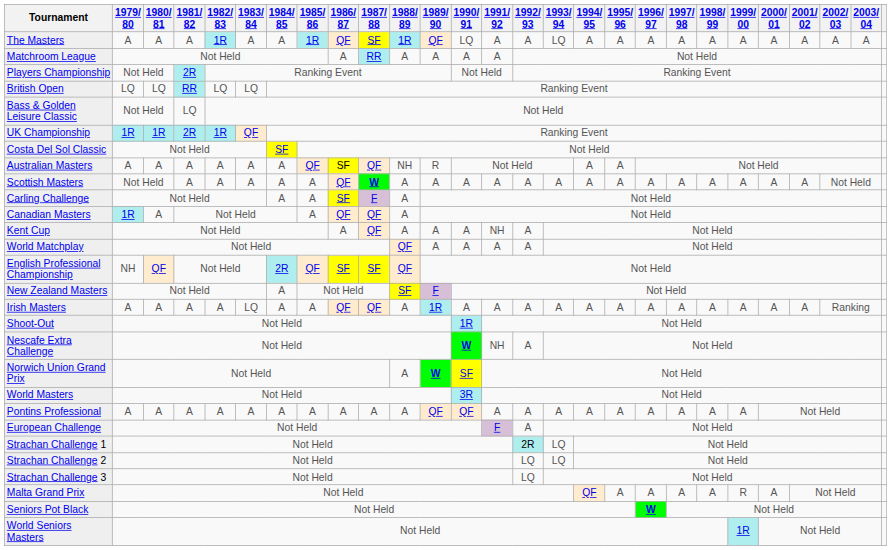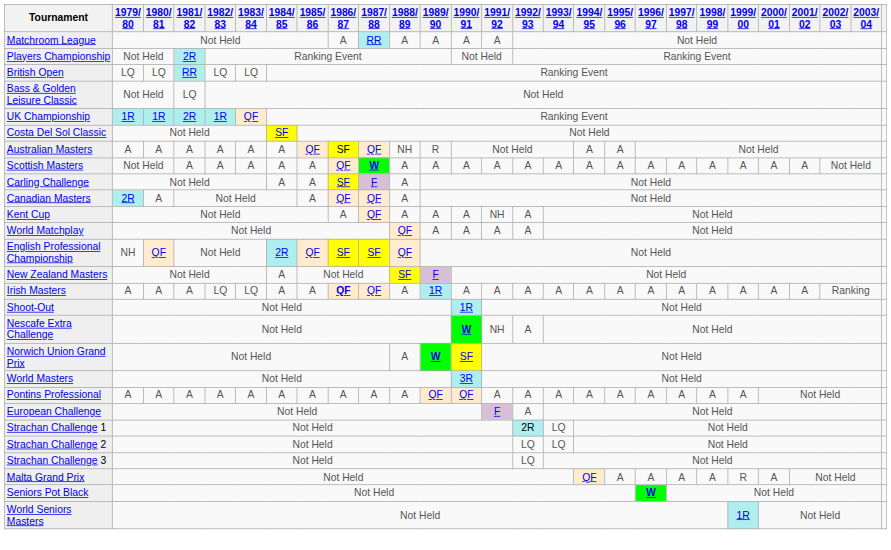 <table class="wikitable" style="font-size:85%">
 <tr>
 <th width=190>Tournament</th>
 <th><a href='#'>1979/<br>80</a></th>
 <th><a href='#'>1980/<br>81</a></th>
 <th><a href='#'>1981/<br>82</a></th>
 <th><a href='#'>1982/<br>83</a></th>
 <th><a href='#'>1983/<br>84</a></th>
 <th><a href='#'>1984/<br>85</a></th>
 <th><a href='#'>1985/<br>86</a></th>
 <th><a href='#'>1986/<br>87</a></th>
 <th><a href='#'>1987/<br>88</a></th>
 <th><a href='#'>1988/<br>89</a></th>
 <th><a href='#'>1989/<br>90</a></th>
 <th><a href='#'>1990/<br>91</a></th>
 <th><a href='#'>1991/<br>92</a></th>
 <th><a href='#'>1992/<br>93</a></th>
 <th><a href='#'>1993/<br>94</a></th>
 <th><a href='#'>1994/<br>95</a></th>
 <th><a href='#'>1995/<br>96</a></th>
 <th><a href='#'>1996/<br>97</a></th>
 <th><a href='#'>1997/<br>98</a></th>
 <th><a href='#'>1998/<br>99</a></th>
 <th><a href='#'>1999/<br>00</a></th>
 <th><a href='#'>2000/<br>01</a></th>
 <th><a href='#'>2001/<br>02</a></th>
 <th><a href='#'>2002/<br>03</a></th>
 <th><a href='#'>2003/<br>04</a></th>
 <th></th>
-</tr>
-<tr>
-<td style="background:#EFEFEF;"><a href='#'>The Masters</a></td>
-<td style="text-align:center; color:#555555;">A</td>
-<td style="text-align:center; color:#555555;">A</td>
-<td style="text-align:center; color:#555555;">A</td>
-<td style="text-align:center; background:#afeeee;"><a href='#'>1R</a></td>
-<td style="text-align:center; color:#555555;">A</td>
-<td style="text-align:center; color:#555555;">A</td>
-<td style="text-align:center; background:#afeeee;"><a href='#'>1R</a></td>
-<td style="text-align:center; background:#ffebcd;"><a href='#'>QF</a></td>
-<td style="text-align:center; background:yellow;"><a href='#'>SF</a></td>
-<td style="text-align:center; background:#afeeee;"><a href='#'>1R</a></td>
-<td style="text-align:center; background:#ffebcd;"><a href='#'>QF</a></td>
-<td style="text-align:center; color:#555555;">LQ</td>
-<td style="text-align:center; color:#555555;">A</td>
-<td style="text-align:center; color:#555555;">A</td>
-<td style="text-align:center; color:#555555;">LQ</td>
-<td style="text-align:center; color:#555555;">A</td>
-<td style="text-align:center; color:#555555;">A</td>
-<td style="text-align:center; color:#555555;">A</td>
-<td style="text-align:center; color:#555555;">A</td>
-<td style="text-align:center; color:#555555;">A</td>
-<td style="text-align:center; color:#555555;">A</td>
-<td style="text-align:center; color:#555555;">A</td>
-<td style="text-align:center; color:#555555;">A</td>
-<td style="text-align:center; color:#555555;">A</td>
-<td style="text-align:center; color:#555555;">A</td>
-<td></td>
 </tr>
 <tr>
 <td style="background:#EFEFEF;"><a href='#'>Matchroom League</a></td>
 <td colspan="7" style="text-align:center; color:#555555;">Not Held</td>
 <td style="text-align:center; color:#555555;">A</td>
 <td style="text-align:center; background:#afeeee;"><a href='#'>RR</a></td>
 <td style="text-align:center; color:#555555;">A</td>
 <td style="text-align:center; color:#555555;">A</td>
 <td style="text-align:center; color:#555555;">A</td>
 <td style="text-align:center; color:#555555;">A</td>
 <td colspan="12" style="text-align:center; color:#555555;">Not Held</td>
 <td></td>
 </tr>
 <tr>
 <td style="background:#EFEFEF;"><a href='#'>Players Championship</a></td>
 <td align="center" colspan="2" style="color:#555555;">Not Held</td>
 <td align="center" style="background:#afeeee;"><a href='#'>2R</a></td>
 <td align="center" colspan="8" style="color:#555555;">Ranking Event</td>
 <td align="center" colspan="2" style="color:#555555;">Not Held</td>
 <td align="center" colspan="12" style="color:#555555;">Ranking Event</td>
 <td></td>
 </tr>
 <tr>
 <td style="background:#EFEFEF;"><a href='#'>British Open</a></td>
 <td style="text-align:center; color:#555555;">LQ</td>
 <td style="text-align:center; color:#555555;">LQ</td>
 <td style="text-align:center; background:#afeeee;"><a href='#'>RR</a></td>
 <td style="text-align:center; color:#555555;">LQ</td>
 <td style="text-align:center; color:#555555;">LQ</td>
 <td style="text-align:center; color:#555555;" colspan="20">Ranking Event</td>
 <td></td>
 </tr>
 <tr>
 <td style="background:#EFEFEF;"><a href='#'>Bass & Golden Leisure Classic</a></td>
 <td align="center" colspan="2" style="color:#555555;">Not Held</td>
 <td style="text-align:center; color:#555555;">LQ</td>
 <td style="text-align:center; color:#555555;" colspan="22">Not Held</td>
 <td></td>
 </tr>
 <tr>
 <td style="background:#EFEFEF;"><a href='#'>UK Championship</a></td>
 <td style="text-align:center; background:#afeeee;"><a href='#'>1R</a></td>
 <td style="text-align:center; background:#afeeee;"><a href='#'>1R</a></td>
 <td style="text-align:center; background:#afeeee;"><a href='#'>2R</a></td>
 <td style="text-align:center; background:#afeeee;"><a href='#'>1R</a></td>
 <td style="text-align:center; background:#ffebcd;"><a href='#'>QF</a></td>
 <td style="text-align:center; color:#555555;" colspan="20">Ranking Event</td>
 <td></td>
 </tr>
 <tr>
 <td style="background:#EFEFEF;"><a href='#'>Costa Del Sol Classic</a></td>
 <td align="center" colspan="5" style="color:#555555;">Not Held</td>
 <td style="text-align:center; background:yellow;"><a href='#'>SF</a></td>
 <td style="text-align:center; color:#555555;" colspan="19">Not Held</td>
 <td></td>
 </tr>
 <tr>
 <td style="background:#EFEFEF;"><a href='#'>Australian Masters</a></td>
 <td align="center" style="color:#555555;">A</td>
 <td align="center" style="color:#555555;">A</td>
 <td align="center" style="color:#555555;">A</td>
 <td align="center" style="color:#555555;">A</td>
 <td align="center" style="color:#555555;">A</td>
 <td align="center" style="color:#555555;">A</td>
 <td style="text-align:center; background:#ffebcd;"><a href='#'>QF</a></td>
 <td style="text-align:center; background:yellow;">SF</td>
 <td style="text-align:center; background:#ffebcd;"><a href='#'>QF</a></td>
 <td align="center" style="color:#555555;">NH</td>
 <td align="center" style="color:#555555;">R</td>
 <td style="text-align:center; color:#555555;" colspan="4">Not Held</td>
 <td align="center" style="color:#555555;">A</td>
 <td align="center" style="color:#555555;">A</td>
 <td style="text-align:center; color:#555555;" colspan="8">Not Held</td>
 <td></td>
 </tr>
 <tr>
 <td style="background:#EFEFEF;"><a href='#'>Scottish Masters</a></td>
 <td align="center" colspan="2" style="color:#555555;">Not Held</td>
 <td style="text-align:center; color:#555555;">A</td>
 <td style="text-align:center; color:#555555;">A</td>
 <td style="text-align:center; color:#555555;">A</td>
 <td style="text-align:center; color:#555555;">A</td>
 <td style="text-align:center; color:#555555;">A</td>
 <td align="center" style="background:#ffebcd;"><a href='#'>QF</a></td>
 <td align="center" style="background:#00ff00;"><a href='#'><strong>W</strong></a></td>
 <td style="text-align:center; color:#555555;">A</td>
 <td style="text-align:center; color:#555555;">A</td>
 <td style="text-align:center; color:#555555;">A</td>
 <td style="text-align:center; color:#555555;">A</td>
 <td style="text-align:center; color:#555555;">A</td>
 <td style="text-align:center; color:#555555;">A</td>
 <td style="text-align:center; color:#555555;">A</td>
 <td style="text-align:center; color:#555555;">A</td>
 <td style="text-align:center; color:#555555;">A</td>
 <td style="text-align:center; color:#555555;">A</td>
 <td style="text-align:center; color:#555555;">A</td>
 <td style="text-align:center; color:#555555;">A</td>
 <td style="text-align:center; color:#555555;">A</td>
 <td style="text-align:center; color:#555555;">A</td>
 <td align="center" colspan="2" style="color:#555555;">Not Held</td>
 <td></td>
 </tr>
 <tr>
 <td style="background:#EFEFEF;"><a href='#'>Carling Challenge</a></td>
 <td align="center" colspan="5" style="color:#555555;">Not Held</td>
 <td align="center" style="color:#555555;">A</td>
 <td align="center" style="color:#555555;">A</td>
 <td style="text-align:center; background:yellow;"><a href='#'>SF</a></td>
 <td style="text-align:center; background:#D8BFD8;"><a href='#'>F</a></td>
 <td align="center" style="color:#555555;">A</td>
 <td style="text-align:center; color:#555555;" colspan="15">Not Held</td>
 <td></td>
 </tr>
 <tr>
 <td style="background:#EFEFEF;"><a href='#'>Canadian Masters</a></td>
-<td style="text-align:center; background:#afeeee;"><a href='#'>1R</a></td>
+<td align="center" style="background:#afeeee;"><a href='#'>2R</a></td>
 <td style="text-align:center; color:#555555;">A</td>
 <td colspan="4" style="text-align:center; color:#555555;">Not Held</td>
 <td style="text-align:center; color:#555555;">A</td>
 <td style="text-align:center; background:#ffebcd;"><a href='#'>QF</a></td>
 <td style="text-align:center; background:#ffebcd;"><a href='#'>QF</a></td>
 <td style="text-align:center; color:#555555;">A</td>
 <td colspan="15" style="text-align:center; color:#555555;">Not Held</td>
 <td></td>
 </tr>
 <tr>
 <td style="background:#EFEFEF;"><a href='#'>Kent Cup</a></td>
 <td colspan="7" style="text-align:center; color:#555555;">Not Held</td>
 <td style="text-align:center; color:#555555;">A</td>
 <td style="text-align:center; background:#ffebcd;"><a href='#'>QF</a></td>
 <td style="text-align:center; color:#555555;">A</td>
 <td style="text-align:center; color:#555555;">A</td>
 <td style="text-align:center; color:#555555;">A</td>
 <td style="text-align:center; color:#555555;">NH</td>
 <td style="text-align:center; color:#555555;">A</td>
 <td colspan="11" style="text-align:center; color:#555555;">Not Held</td>
 <td></td>
 </tr>
 <tr>
 <td style="background:#EFEFEF;"><a href='#'>World Matchplay</a></td>
 <td colspan="9" style="text-align:center; color:#555555;">Not Held</td>
 <td align="center" style="background:#ffebcd;"><a href='#'>QF</a></td>
 <td style="text-align:center; color:#555555;">A</td>
 <td style="text-align:center; color:#555555;">A</td>
 <td style="text-align:center; color:#555555;">A</td>
 <td style="text-align:center; color:#555555;">A</td>
 <td colspan="11" style="text-align:center; color:#555555;">Not Held</td>
 <td></td>
 </tr>
 <tr>
 <td style="background:#EFEFEF;"><a href='#'>English Professional Championship</a></td>
 <td style="text-align:center; color:#555555;">NH</td>
 <td style="text-align:center; background:#ffebcd;"><a href='#'>QF</a></td>
 <td style="text-align:center; color:#555555;" colspan="3">Not Held</td>
 <td style="text-align:center; background:#afeeee;"><a href='#'>2R</a></td>
 <td style="text-align:center; background:#ffebcd;"><a href='#'>QF</a></td>
 <td style="text-align:center; background:yellow;"><a href='#'>SF</a></td>
 <td style="text-align:center; background:yellow;"><a href='#'>SF</a></td>
 <td style="text-align:center; background:#ffebcd;"><a href='#'>QF</a></td>
 <td style="text-align:center; color:#555555;" colspan="15">Not Held</td>
 <td></td>
 </tr>
 <tr>
 <td style="background:#EFEFEF;"><a href='#'>New Zealand Masters</a></td>
 <td style="text-align:center; color:#555555;" colspan="5">Not Held</td>
 <td style="text-align:center; color:#555555;">A</td>
 <td style="text-align:center; color:#555555;" colspan="3">Not Held</td>
 <td style="text-align:center; background:yellow;"><a href='#'>SF</a></td>
 <td style="text-align:center; background:#D8BFD8;"><a href='#'>F</a></td>
 <td style="text-align:center; color:#555555;" colspan="14">Not Held</td>
 <td></td>
 </tr>
 <tr>
 <td style="background:#EFEFEF;"><a href='#'>Irish Masters</a></td>
 <td style="text-align:center; color:#555555;">A</td>
 <td style="text-align:center; color:#555555;">A</td>
 <td style="text-align:center; color:#555555;">A</td>
-<td style="text-align:center; color:#555555;">A</td>
+<td style="text-align:center; color:#555555;">LQ</td>
 <td style="text-align:center; color:#555555;">LQ</td>
 <td style="text-align:center; color:#555555;">A</td>
 <td style="text-align:center; color:#555555;">A</td>
-<td align="center" style="background:#ffebcd;"><a href='#'>QF</a></td>
+<td align="center" style="background:#ffebcd;"><strong><a href='#'>QF</a></strong></td>
 <td align="center" style="background:#ffebcd;"><a href='#'>QF</a></td>
 <td style="text-align:center; color:#555555;">A</td>
 <td align="center" style="background:#afeeee;"><a href='#'>1R</a></td>
 <td style="text-align:center; color:#555555;">A</td>
 <td style="text-align:center; color:#555555;">A</td>
 <td style="text-align:center; color:#555555;">A</td>
 <td style="text-align:center; color:#555555;">A</td>
 <td style="text-align:center; color:#555555;">A</td>
 <td style="text-align:center; color:#555555;">A</td>
 <td style="text-align:center; color:#555555;">A</td>
 <td style="text-align:center; color:#555555;">A</td>
 <td style="text-align:center; color:#555555;">A</td>
 <td style="text-align:center; color:#555555;">A</td>
 <td style="text-align:center; color:#555555;">A</td>
 <td style="text-align:center; color:#555555;">A</td>
 <td align="center" colspan="2" style="color:#555555;">Ranking</td>
 <td></td>
 </tr>
 <tr>
 <td style="background:#EFEFEF;"><a href='#'>Shoot-Out</a></td>
 <td style="text-align:center; color:#555555;" colspan="11">Not Held</td>
 <td style="text-align:center; background:#afeeee;"><a href='#'>1R</a></td>
 <td style="text-align:center; color:#555555;" colspan="13">Not Held</td>
 <td></td>
 </tr>
 <tr>
 <td style="background:#EFEFEF;"><a href='#'>Nescafe Extra Challenge</a></td>
 <td style="text-align:center; color:#555555;" colspan="11">Not Held</td>
 <td style="text-align:center; background:#00ff00;"><a href='#'><strong>W</strong></a></td>
 <td style="text-align:center; color:#555555;">NH</td>
 <td style="text-align:center; color:#555555;">A</td>
 <td style="text-align:center; color:#555555;" colspan="11">Not Held</td>
 <td></td>
 </tr>
 <tr>
 <td style="background:#EFEFEF;"><a href='#'>Norwich Union Grand Prix</a></td>
 <td style="text-align:center; color:#555555;" colspan="9">Not Held</td>
 <td style="text-align:center; color:#555555;">A</td>
 <td style="text-align:center; background:#00ff00;"><a href='#'><strong>W</strong></a></td>
 <td style="text-align:center; background:yellow;"><a href='#'>SF</a></td>
 <td style="text-align:center; color:#555555;" colspan="13">Not Held</td>
 <td></td>
 </tr>
 <tr>
 <td style="background:#EFEFEF;"><a href='#'>World Masters</a></td>
 <td style="text-align:center; color:#555555;" colspan="11">Not Held</td>
 <td style="text-align:center; background:#afeeee;"><a href='#'>3R</a></td>
 <td style="text-align:center; color:#555555;" colspan="13">Not Held</td>
 <td></td>
 </tr>
 <tr>
 <td style="background:#EFEFEF;"><a href='#'>Pontins Professional</a></td>
 <td style="text-align:center; color:#555555;">A</td>
 <td style="text-align:center; color:#555555;">A</td>
 <td style="text-align:center; color:#555555;">A</td>
 <td style="text-align:center; color:#555555;">A</td>
 <td style="text-align:center; color:#555555;">A</td>
 <td style="text-align:center; color:#555555;">A</td>
 <td style="text-align:center; color:#555555;">A</td>
 <td style="text-align:center; color:#555555;">A</td>
 <td style="text-align:center; color:#555555;">A</td>
 <td style="text-align:center; color:#555555;">A</td>
 <td align="center" style="background:#ffebcd;"><a href='#'>QF</a></td>
 <td align="center" style="background:#ffebcd;"><a href='#'>QF</a></td>
 <td style="text-align:center; color:#555555;">A</td>
 <td style="text-align:center; color:#555555;">A</td>
 <td style="text-align:center; color:#555555;">A</td>
 <td style="text-align:center; color:#555555;">A</td>
 <td style="text-align:center; color:#555555;">A</td>
 <td style="text-align:center; color:#555555;">A</td>
 <td style="text-align:center; color:#555555;">A</td>
 <td style="text-align:center; color:#555555;">A</td>
 <td style="text-align:center; color:#555555;">A</td>
 <td align="center" colspan="4" style="color:#555555;">Not Held</td>
 <td></td>
 </tr>
 <tr>
 <td style="background:#EFEFEF;"><a href='#'>European Challenge</a></td>
 <td style="text-align:center; color:#555555;" colspan="12">Not Held</td>
 <td style="text-align:center; background:#D8BFD8;"><a href='#'>F</a></td>
 <td style="text-align:center; color:#555555;">A</td>
 <td align="center" colspan="11" style="color:#555555;">Not Held</td>
 <td></td>
 </tr>
 <tr>
 <td style="background:#EFEFEF;"><a href='#'>Strachan Challenge</a> 1</td>
 <td colspan="13" style="text-align:center; color:#555555;">Not Held</td>
 <td style="text-align:center; background:#afeeee;">2R</td>
 <td style="text-align:center; color:#555555;">LQ</td>
 <td colspan="10" style="text-align:center; color:#555555;">Not Held</td>
 <td></td>
 </tr>
 <tr>
 <td style="background:#EFEFEF;"><a href='#'>Strachan Challenge</a> 2</td>
 <td colspan="13" style="text-align:center; color:#555555;">Not Held</td>
 <td style="text-align:center; color:#555555;">LQ</td>
 <td style="text-align:center; color:#555555;">LQ</td>
 <td colspan="10" style="text-align:center; color:#555555;">Not Held</td>
 <td></td>
 </tr>
 <tr>
 <td style="background:#EFEFEF;"><a href='#'>Strachan Challenge</a> 3</td>
 <td colspan="13" style="text-align:center; color:#555555;">Not Held</td>
 <td style="text-align:center; color:#555555;">LQ</td>
 <td colspan="11" style="text-align:center; color:#555555;">Not Held</td>
 <td></td>
 </tr>
 <tr>
 <td style="background:#EFEFEF;"><a href='#'>Malta Grand Prix</a></td>
 <td align="center" colspan="15" style="color:#555555;">Not Held</td>
 <td align="center" style="background:#ffebcd;"><a href='#'>QF</a></td>
 <td style="text-align:center; color:#555555;">A</td>
 <td style="text-align:center; color:#555555;">A</td>
 <td style="text-align:center; color:#555555;">A</td>
 <td style="text-align:center; color:#555555;">A</td>
 <td style="text-align:center; color:#555555;">R</td>
 <td style="text-align:center; color:#555555;">A</td>
 <td align="center" colspan="3" style="color:#555555;">Not Held</td>
 <td></td>
 </tr>
 <tr>
 <td style="background:#EFEFEF;"><a href='#'>Seniors Pot Black</a></td>
 <td align="center" colspan="17" style="color:#555555;">Not Held</td>
 <td style="text-align:center; background:#00ff00;"><a href='#'><strong>W</strong></a></td>
 <td align="center" colspan="7" style="color:#555555;">Not Held</td>
 <td></td>
 </tr>
 <tr>
 <td style="background:#EFEFEF;"><a href='#'>World Seniors Masters</a></td>
 <td align="center" colspan="20" style="color:#555555;">Not Held</td>
 <td style="text-align:center; background:#afeeee;"><a href='#'>1R</a></td>
 <td align="center" colspan="4" style="color:#555555;">Not Held</td>
 <td></td>
 </tr>
 </table>
